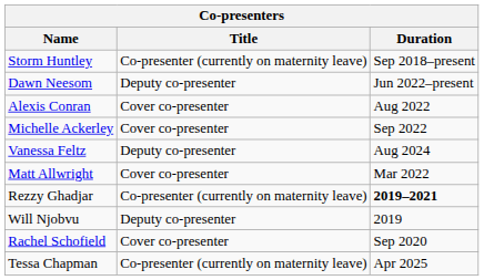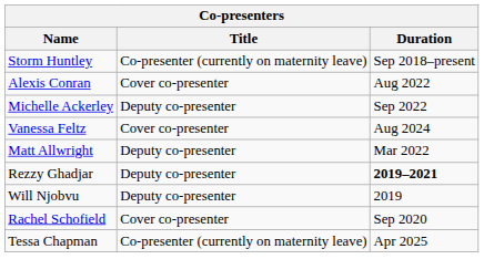 <table class="wikitable">
 <tr>
 <th colspan="3">Co-presenters</th>
 </tr>
 <tr>
 <th>Name</th>
 <th>Title</th>
 <th>Duration</th>
 </tr>
 <tr>
 <td><a href='#'>Storm Huntley</a></td>
 <td>Co-presenter (currently on maternity leave)</td>
 <td>Sep 2018–present</td>
 </tr>
 <tr>
-<td><a href='#'>Dawn Neesom</a></td>
-<td>Deputy co-presenter</td>
-<td>Jun 2022–present</td>
-</tr>
-<tr>
 <td><a href='#'>Alexis Conran</a></td>
 <td>Cover co-presenter</td>
 <td>Aug 2022</td>
 </tr>
 <tr>
 <td><a href='#'>Michelle Ackerley</a></td>
-<td>Cover co-presenter</td>
+<td>Deputy co-presenter</td>
 <td>Sep 2022</td>
 </tr>
 <tr>
 <td><a href='#'>Vanessa Feltz</a></td>
-<td>Deputy co-presenter</td>
+<td>Cover co-presenter</td>
 <td>Aug 2024</td>
 </tr>
 <tr>
 <td><a href='#'>Matt Allwright</a></td>
-<td>Cover co-presenter</td>
+<td>Deputy co-presenter</td>
 <td>Mar 2022</td>
 </tr>
 <tr>
 <td>Rezzy Ghadjar</td>
-<td>Co-presenter (currently on maternity leave)</td>
+<td>Deputy co-presenter</td>
 <td><strong>2019–2021</strong></td>
 </tr>
 <tr>
 <td>Will Njobvu</td>
 <td>Deputy co-presenter</td>
 <td>2019</td>
 </tr>
 <tr>
 <td><a href='#'>Rachel Schofield</a></td>
 <td>Cover co-presenter</td>
 <td>Sep 2020</td>
 </tr>
 <tr>
 <td>Tessa Chapman</td>
 <td>Co-presenter (currently on maternity leave)</td>
 <td>Apr 2025</td>
 </tr>
 </table>
